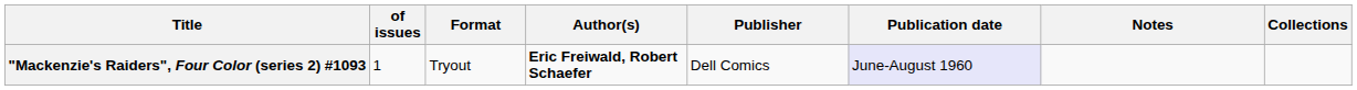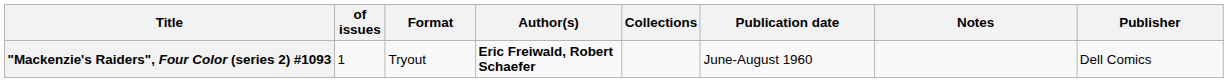 <table class="wikitable">
 <tr>
 <th>Title</th>
 <th style="width:40pt"> of issues</th>
 <th style="width:75pt">Format</th>
 <th style="width:125pt">Author(s)</th>
-<th style="width:125pt">Publisher</th>
+<th>Collections</th>
 <th style="width:150pt">Publication date</th>
 <th style="width:175pt">Notes</th>
-<th>Collections</th>
+<th style="width:125pt">Publisher</th>
 </tr>
 <tr>
 <th>"Mackenzie's Raiders", <em>Four Color</em> (series 2) #1093</th>
 <td>1</td>
 <td>Tryout</td>
 <td><strong>Eric Freiwald, Robert Schaefer</strong></td>
+<td></td>
+<td>June-August 1960</td>
+<td></td>
 <td>Dell Comics</td>
-<td style="background: lavender;">June-August 1960</td>
-<td></td>
-<td></td>
 </tr>
 </table>
